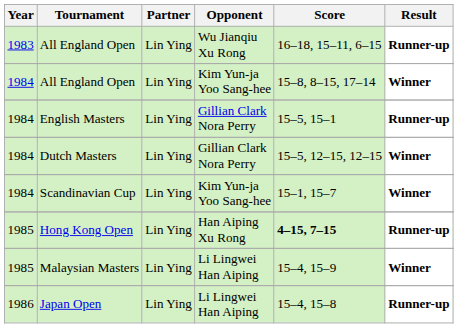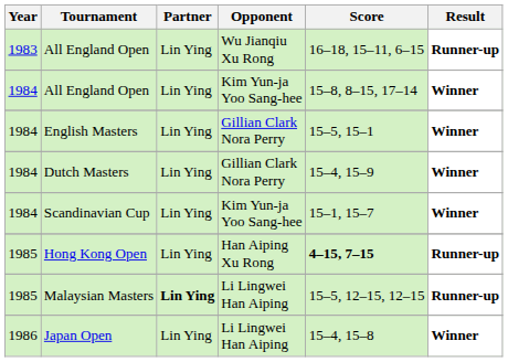 <table class="sortable wikitable" style="font-size: 90%;">
 <tr>
 <th>Year</th>
 <th>Tournament</th>
 <th>Partner</th>
 <th>Opponent</th>
 <th>Score</th>
 <th>Result</th>
 </tr>
 <tr style="background:#D4F1C5">
 <td align="center"><a href='#'>1983</a></td>
 <td align="left">All England Open</td>
 <td align="left"> Lin Ying</td>
 <td align="left"> Wu Jianqiu <br>  Xu Rong</td>
 <td align="left">16–18, 15–11, 6–15</td>
 <td style="text-align:left; background:white"> <strong>Runner-up</strong></td>
 </tr>
 <tr>
 </tr>
 <tr style="background:#D4F1C5">
 <td align="center"><a href='#'>1984</a></td>
 <td align="left">All England Open</td>
 <td align="left"> Lin Ying</td>
 <td align="left"> Kim Yun-ja <br>  Yoo Sang-hee</td>
 <td align="left">15–8, 8–15, 17–14</td>
 <td style="text-align:left; background:white"> <strong>Winner</strong></td>
 </tr>
 <tr>
 </tr>
 <tr style="background:#D4F1C5">
 <td align="center">1984</td>
 <td align="left">English Masters</td>
 <td align="left"> Lin Ying</td>
 <td align="left"> <a href='#'>Gillian Clark</a> <br>  Nora Perry</td>
 <td align="left">15–5, 15–1</td>
-<td style="text-align:left; background:white"> <strong>Runner-up</strong></td>
+<td style="text-align:left; background:white"> <strong>Winner</strong></td>
 </tr>
 <tr>
 </tr>
 <tr style="background:#D4F1C5">
 <td align="center">1984</td>
 <td align="left">Dutch Masters</td>
 <td align="left"> Lin Ying</td>
 <td align="left"> Gillian Clark <br>  Nora Perry</td>
-<td align="left">15–5, 12–15, 12–15</td>
+<td align="left">15–4, 15–9</td>
 <td style="text-align:left; background:white"> <strong>Winner</strong></td>
 </tr>
 <tr>
 </tr>
 <tr style="background:#D4F1C5">
 <td align="center">1984</td>
 <td align="left">Scandinavian Cup</td>
 <td align="left"> Lin Ying</td>
 <td align="left"> Kim Yun-ja <br>  Yoo Sang-hee</td>
 <td align="left">15–1, 15–7</td>
 <td style="text-align:left; background:white"> <strong>Winner</strong></td>
 </tr>
 <tr>
 </tr>
 <tr style="background:#D4F1C5">
 <td align="center">1985</td>
 <td align="left"><a href='#'>Hong Kong Open</a></td>
 <td align="left"> Lin Ying</td>
 <td align="left"> Han Aiping <br>  Xu Rong</td>
 <td align="left"><strong>4–15, 7–15</strong></td>
 <td style="text-align:left; background:white"> <strong>Runner-up</strong></td>
 </tr>
 <tr>
 </tr>
 <tr style="background:#D4F1C5">
 <td align="center">1985</td>
 <td align="left">Malaysian Masters</td>
-<td align="left"> Lin Ying</td>
+<td align="left"><strong> Lin Ying</strong></td>
 <td align="left"> Li Lingwei <br>  Han Aiping</td>
-<td align="left">15–4, 15–9</td>
-<td style="text-align:left; background:white"> <strong>Winner</strong></td>
+<td align="left">15–5, 12–15, 12–15</td>
+<td style="text-align:left; background:white"> <strong>Runner-up</strong></td>
 </tr>
 <tr>
 </tr>
 <tr style="background:#D4F1C5">
 <td align="center">1986</td>
 <td align="left"><a href='#'>Japan Open</a></td>
 <td align="left"> Lin Ying</td>
 <td align="left"> Li Lingwei <br>  Han Aiping</td>
 <td align="left">15–4, 15–8</td>
-<td style="text-align:left; background:white"> <strong>Runner-up</strong></td>
+<td style="text-align:left; background:white"> <strong>Winner</strong></td>
 </tr>
 </table>
